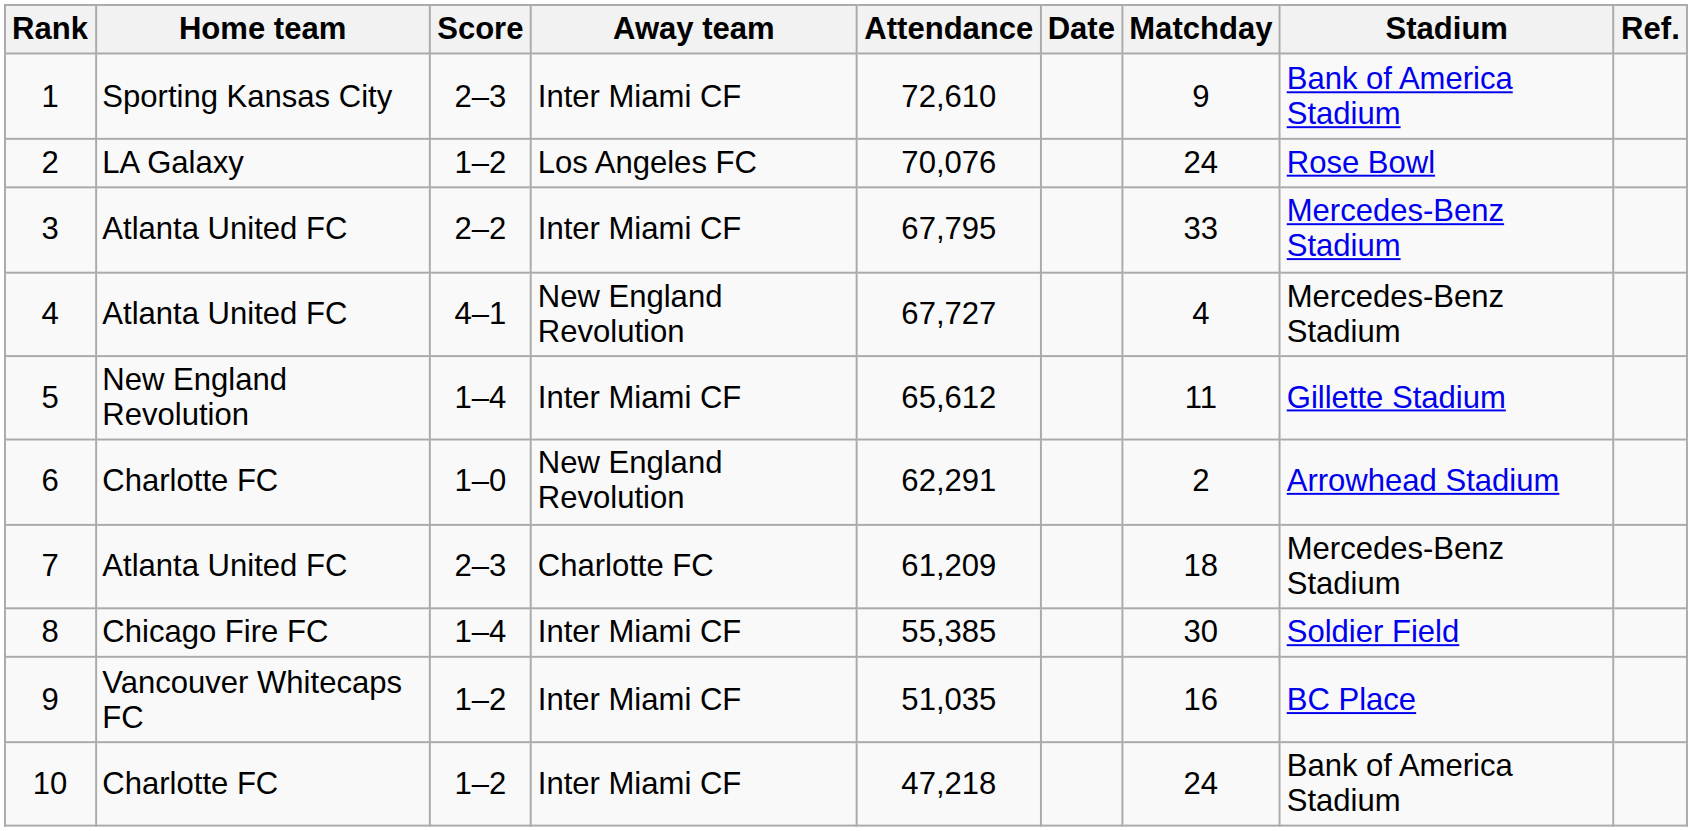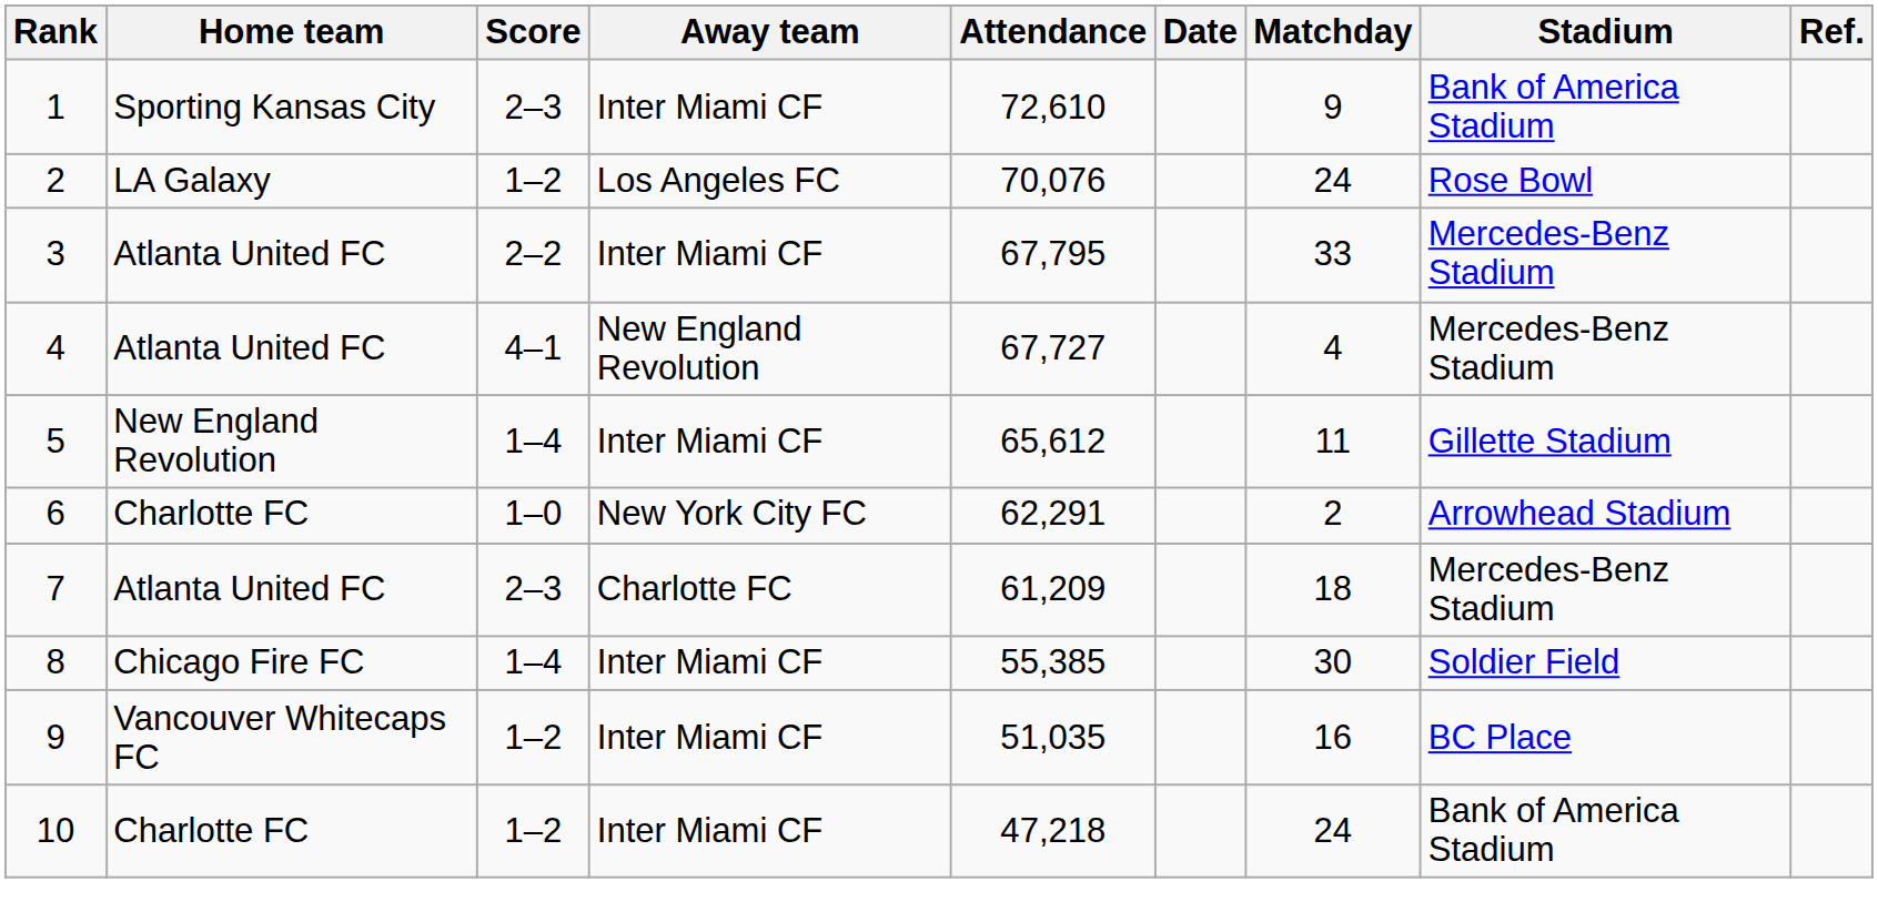 <table class="wikitable sortable" style=text-align:center>
 <tr>
 <th>Rank</th>
 <th>Home team</th>
 <th>Score</th>
 <th>Away team</th>
 <th>Attendance</th>
 <th>Date</th>
 <th>Matchday</th>
 <th>Stadium</th>
 <th>Ref.</th>
 </tr>
 <tr>
 <td>1</td>
 <td align=left>Sporting Kansas City</td>
 <td>2–3</td>
 <td align=left>Inter Miami CF</td>
 <td>72,610</td>
 <td align=left></td>
 <td>9</td>
 <td align=left><a href='#'>Bank of America Stadium</a></td>
 <td></td>
 </tr>
 <tr>
 <td>2</td>
 <td align=left>LA Galaxy</td>
 <td>1–2</td>
 <td align=left>Los Angeles FC</td>
 <td>70,076</td>
 <td align=left></td>
 <td>24</td>
 <td align=left><a href='#'>Rose Bowl</a></td>
 <td></td>
 </tr>
 <tr>
 <td>3</td>
 <td align=left>Atlanta United FC</td>
 <td>2–2</td>
 <td align=left>Inter Miami CF</td>
 <td>67,795</td>
 <td align=left></td>
 <td>33</td>
 <td align=left><a href='#'>Mercedes-Benz Stadium</a></td>
 <td></td>
 </tr>
 <tr>
 <td>4</td>
 <td align=left>Atlanta United FC</td>
 <td>4–1</td>
 <td align=left>New England Revolution</td>
 <td>67,727</td>
 <td align=left></td>
 <td>4</td>
 <td align=left>Mercedes-Benz Stadium</td>
 <td></td>
 </tr>
 <tr>
 <td>5</td>
 <td align=left>New England Revolution</td>
 <td>1–4</td>
 <td align=left>Inter Miami CF</td>
 <td>65,612</td>
 <td align=left></td>
 <td>11</td>
 <td align=left><a href='#'>Gillette Stadium</a></td>
 <td></td>
 </tr>
 <tr>
 <td>6</td>
 <td align=left>Charlotte FC</td>
 <td>1–0</td>
-<td align=left>New England Revolution</td>
+<td align=left>New York City FC</td>
 <td>62,291</td>
 <td align=left></td>
 <td>2</td>
 <td align=left><a href='#'>Arrowhead Stadium</a></td>
 <td></td>
 </tr>
 <tr>
 <td>7</td>
 <td align=left>Atlanta United FC</td>
 <td>2–3</td>
 <td align=left>Charlotte FC</td>
 <td>61,209</td>
 <td align=left></td>
 <td>18</td>
 <td align=left>Mercedes-Benz Stadium</td>
 <td></td>
 </tr>
 <tr>
 <td>8</td>
 <td align=left>Chicago Fire FC</td>
 <td>1–4</td>
 <td align=left>Inter Miami CF</td>
 <td>55,385</td>
 <td align=left></td>
 <td>30</td>
 <td align=left><a href='#'>Soldier Field</a></td>
 <td></td>
 </tr>
 <tr>
 <td>9</td>
 <td align=left>Vancouver Whitecaps FC</td>
 <td>1–2</td>
 <td align=left>Inter Miami CF</td>
 <td>51,035</td>
 <td align=left></td>
 <td>16</td>
 <td align=left><a href='#'>BC Place</a></td>
 <td></td>
 </tr>
 <tr>
 <td>10</td>
 <td align=left>Charlotte FC</td>
 <td>1–2</td>
 <td align=left>Inter Miami CF</td>
 <td>47,218</td>
 <td align=left></td>
 <td>24</td>
 <td align=left>Bank of America Stadium</td>
 <td></td>
 </tr>
 </table>
